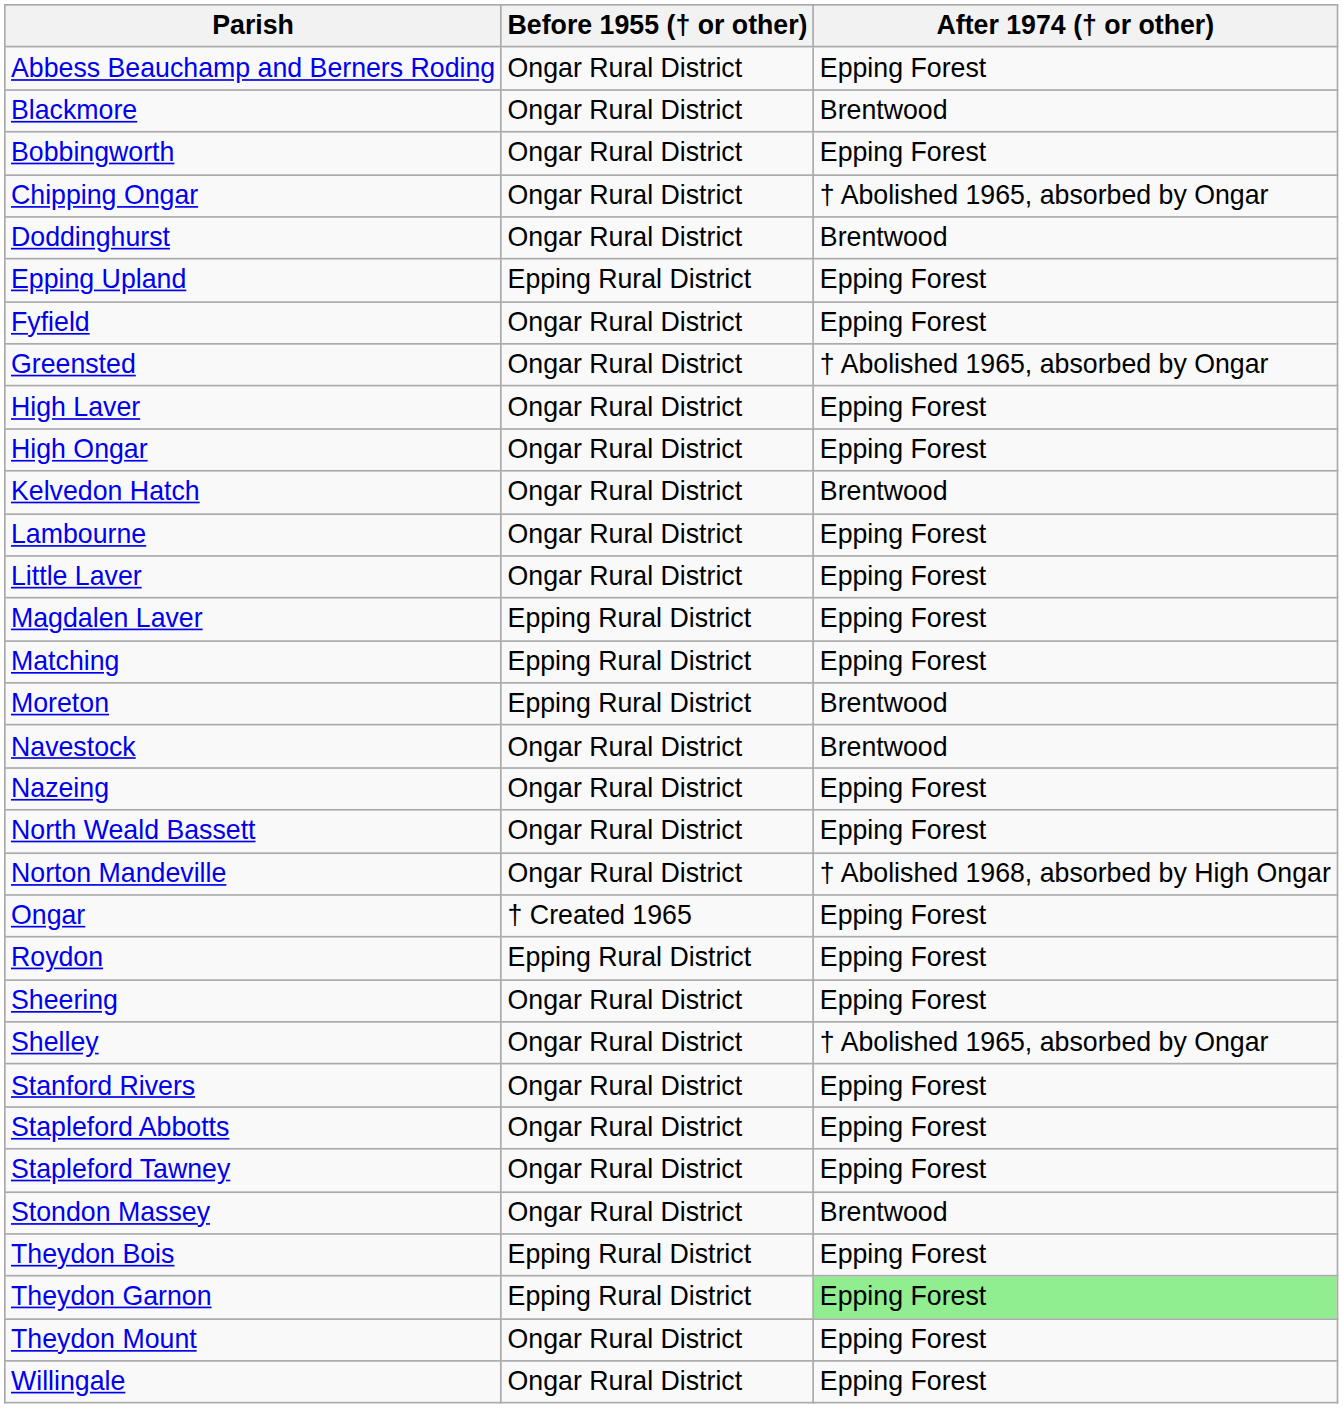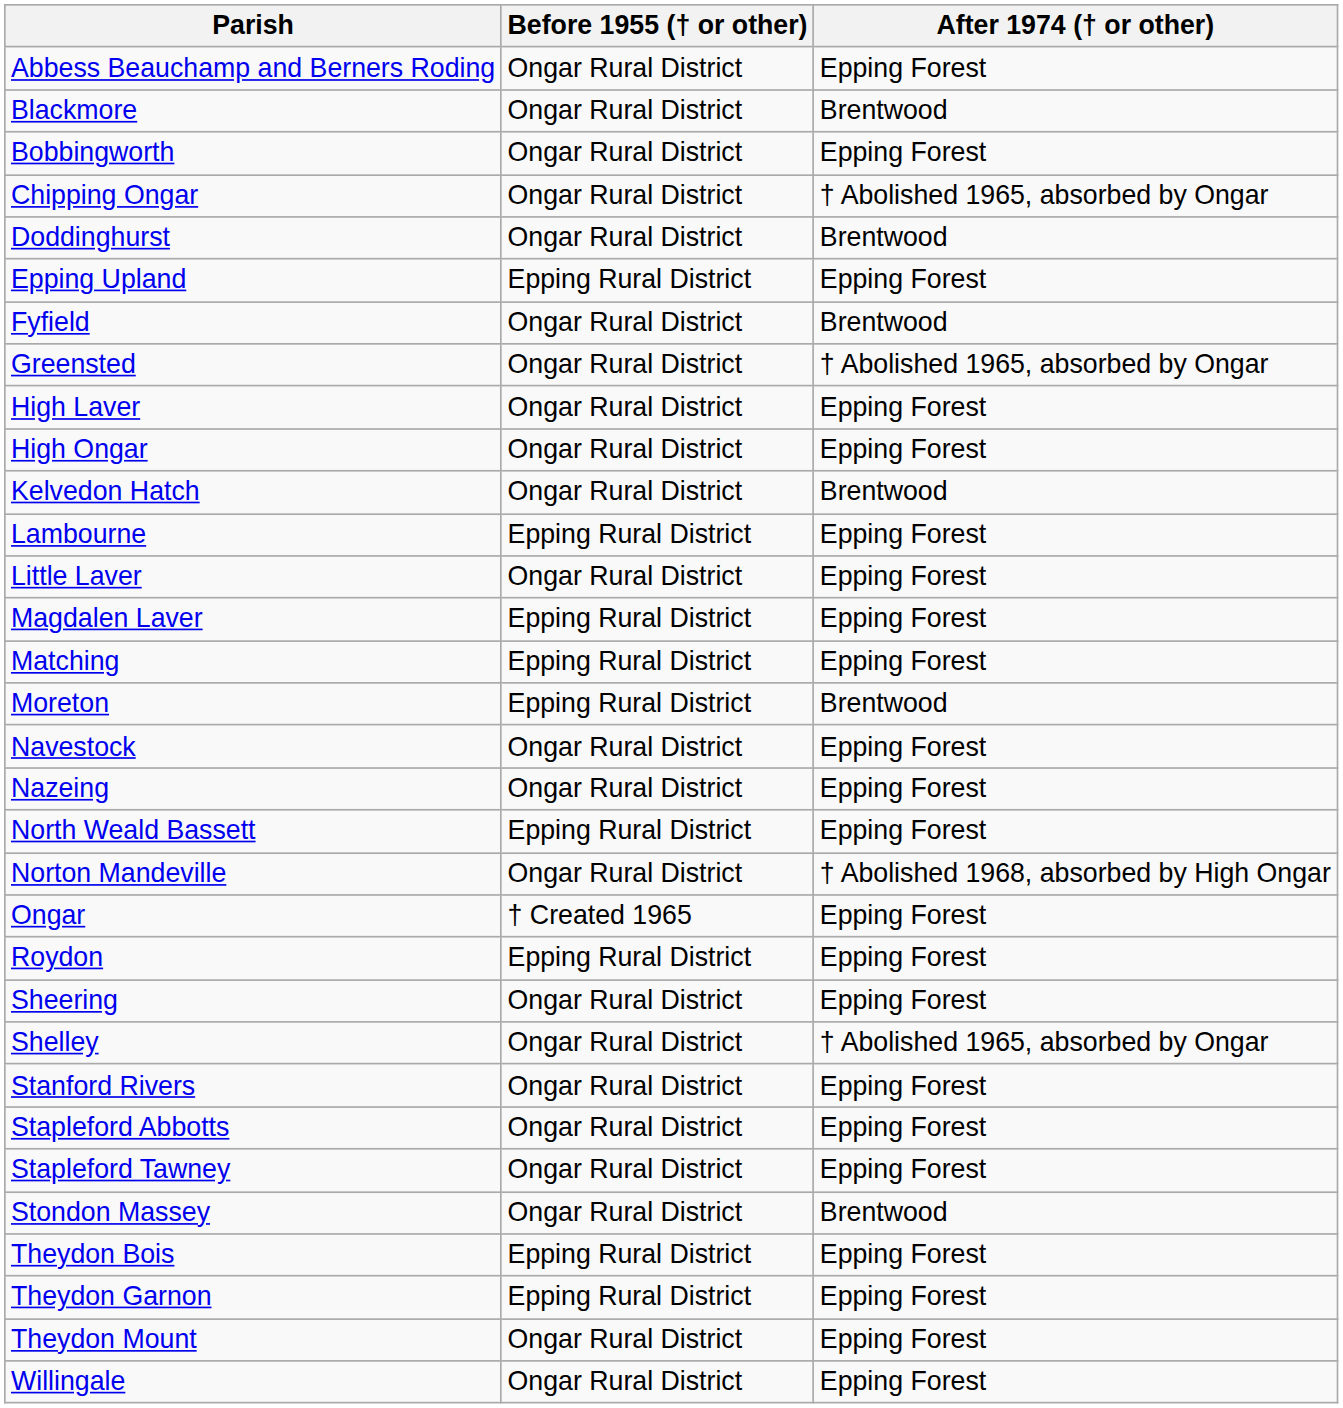 <table class="wikitable sortable">
 <tr>
 <th>Parish</th>
 <th>Before 1955 († or other)</th>
 <th>After 1974 († or other)</th>
 </tr>
 <tr>
 <td><a href='#'>Abbess Beauchamp and Berners Roding</a></td>
 <td>Ongar Rural District</td>
 <td>Epping Forest</td>
 </tr>
 <tr>
 <td><a href='#'>Blackmore</a></td>
 <td>Ongar Rural District</td>
 <td>Brentwood</td>
 </tr>
 <tr>
 <td><a href='#'>Bobbingworth</a></td>
 <td>Ongar Rural District</td>
 <td>Epping Forest</td>
 </tr>
 <tr>
 <td><a href='#'>Chipping Ongar</a></td>
 <td>Ongar Rural District</td>
 <td>† Abolished 1965, absorbed by Ongar</td>
 </tr>
 <tr>
 <td><a href='#'>Doddinghurst</a></td>
 <td>Ongar Rural District</td>
 <td>Brentwood</td>
 </tr>
 <tr>
 <td><a href='#'>Epping Upland</a></td>
 <td>Epping Rural District</td>
 <td>Epping Forest</td>
 </tr>
 <tr>
 <td><a href='#'>Fyfield</a></td>
 <td>Ongar Rural District</td>
-<td>Epping Forest</td>
+<td>Brentwood</td>
 </tr>
 <tr>
 <td><a href='#'>Greensted</a></td>
 <td>Ongar Rural District</td>
 <td>† Abolished 1965, absorbed by Ongar</td>
 </tr>
 <tr>
 <td><a href='#'>High Laver</a></td>
 <td>Ongar Rural District</td>
 <td>Epping Forest</td>
 </tr>
 <tr>
 <td><a href='#'>High Ongar</a></td>
 <td>Ongar Rural District</td>
 <td>Epping Forest</td>
 </tr>
 <tr>
 <td><a href='#'>Kelvedon Hatch</a></td>
 <td>Ongar Rural District</td>
 <td>Brentwood</td>
 </tr>
 <tr>
 <td><a href='#'>Lambourne</a></td>
-<td>Ongar Rural District</td>
+<td>Epping Rural District</td>
 <td>Epping Forest</td>
 </tr>
 <tr>
 <td><a href='#'>Little Laver</a></td>
 <td>Ongar Rural District</td>
 <td>Epping Forest</td>
 </tr>
 <tr>
 <td><a href='#'>Magdalen Laver</a></td>
 <td>Epping Rural District</td>
 <td>Epping Forest</td>
 </tr>
 <tr>
 <td><a href='#'>Matching</a></td>
 <td>Epping Rural District</td>
 <td>Epping Forest</td>
 </tr>
 <tr>
 <td><a href='#'>Moreton</a></td>
 <td>Epping Rural District</td>
 <td>Brentwood</td>
 </tr>
 <tr>
 <td><a href='#'>Navestock</a></td>
 <td>Ongar Rural District</td>
-<td>Brentwood</td>
+<td>Epping Forest</td>
 </tr>
 <tr>
 <td><a href='#'>Nazeing</a></td>
 <td>Ongar Rural District</td>
 <td>Epping Forest</td>
 </tr>
 <tr>
 <td><a href='#'>North Weald Bassett</a></td>
-<td>Ongar Rural District</td>
+<td>Epping Rural District</td>
 <td>Epping Forest</td>
 </tr>
 <tr>
 <td><a href='#'>Norton Mandeville</a></td>
 <td>Ongar Rural District</td>
 <td>† Abolished 1968, absorbed by High Ongar</td>
 </tr>
 <tr>
 <td><a href='#'>Ongar</a></td>
 <td>† Created 1965</td>
 <td>Epping Forest</td>
 </tr>
 <tr>
 <td><a href='#'>Roydon</a></td>
 <td>Epping Rural District</td>
 <td>Epping Forest</td>
 </tr>
 <tr>
 <td><a href='#'>Sheering</a></td>
 <td>Ongar Rural District</td>
 <td>Epping Forest</td>
 </tr>
 <tr>
 <td><a href='#'>Shelley</a></td>
 <td>Ongar Rural District</td>
 <td>† Abolished 1965, absorbed by Ongar</td>
 </tr>
 <tr>
 <td><a href='#'>Stanford Rivers</a></td>
 <td>Ongar Rural District</td>
 <td>Epping Forest</td>
 </tr>
 <tr>
 <td><a href='#'>Stapleford Abbotts</a></td>
 <td>Ongar Rural District</td>
 <td>Epping Forest</td>
 </tr>
 <tr>
 <td><a href='#'>Stapleford Tawney</a></td>
 <td>Ongar Rural District</td>
 <td>Epping Forest</td>
 </tr>
 <tr>
 <td><a href='#'>Stondon Massey</a></td>
 <td>Ongar Rural District</td>
 <td>Brentwood</td>
 </tr>
 <tr>
 <td><a href='#'>Theydon Bois</a></td>
 <td>Epping Rural District</td>
 <td>Epping Forest</td>
 </tr>
 <tr>
 <td><a href='#'>Theydon Garnon</a></td>
 <td>Epping Rural District</td>
-<td style="background: lightgreen;">Epping Forest</td>
+<td>Epping Forest</td>
 </tr>
 <tr>
 <td><a href='#'>Theydon Mount</a></td>
 <td>Ongar Rural District</td>
 <td>Epping Forest</td>
 </tr>
 <tr>
 <td><a href='#'>Willingale</a></td>
 <td>Ongar Rural District</td>
 <td>Epping Forest</td>
 </tr>
 </table>
